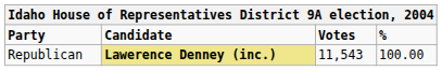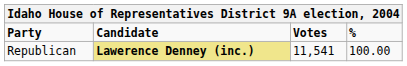 <table class="wikitable">
 <tr>
 <th colspan="4">Idaho House of Representatives District 9A election, 2004</th>
 </tr>
 <tr>
 <td><strong>Party</strong></td>
 <td><strong>Candidate</strong></td>
 <td><strong>Votes</strong></td>
 <td><strong>%</strong></td>
 </tr>
 <tr>
 <td>Republican</td>
 <td style="background: khaki;"><strong>Lawerence Denney (inc.)</strong></td>
-<td>11,543</td>
+<td>11,541</td>
 <td>100.00</td>
 </tr>
 </table>
